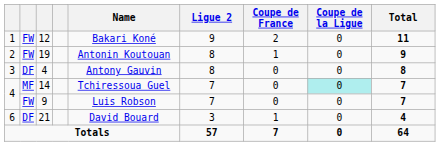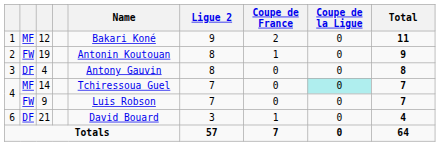 <table class="wikitable" style="text-align:center">
 <tr>
 <th width=15></th>
 <th width=15></th>
 <th width=15></th>
 <th width=15></th>
 <th width=145>Name</th>
 <th width=80><strong><a href='#'>Ligue 2</a></strong></th>
 <th width=80><strong><a href='#'>Coupe de France</a></strong></th>
 <th width=80><strong><a href='#'>Coupe de la Ligue</a></strong></th>
 <th width=80>Total</th>
 </tr>
 <tr>
 <td rowspan=1>1</td>
-<td align=center><a href='#'>FW</a></td>
+<td align=center><a href='#'>MF</a></td>
 <td align=center>12</td>
 <td></td>
 <td><a href='#'>Bakari Koné</a></td>
 <td>9</td>
 <td>2</td>
 <td>0</td>
 <td><strong>11</strong></td>
 </tr>
 <tr>
 <td rowspan=1>2</td>
 <td align=center><a href='#'>FW</a></td>
 <td align=center>19</td>
 <td></td>
 <td><a href='#'>Antonin Koutouan</a></td>
 <td>8</td>
 <td>1</td>
 <td>0</td>
 <td><strong>9</strong></td>
 </tr>
 <tr>
 <td rowspan=1>3</td>
 <td align=center><a href='#'>DF</a></td>
 <td align=center>4</td>
 <td></td>
 <td><a href='#'>Antony Gauvin</a></td>
 <td>8</td>
 <td>0</td>
 <td>0</td>
 <td><strong>8</strong></td>
 </tr>
 <tr>
 <td rowspan=2>4</td>
 <td align=center><a href='#'>MF</a></td>
 <td align=center>14</td>
 <td></td>
 <td><a href='#'>Tchiressoua Guel</a></td>
 <td>7</td>
 <td>0</td>
 <td style="background: paleturquoise;">0</td>
 <td><strong>7</strong></td>
 </tr>
 <tr>
 <td align=center><a href='#'>FW</a></td>
 <td align=center>9</td>
 <td></td>
 <td><a href='#'>Luis Robson</a></td>
 <td>7</td>
 <td>0</td>
 <td>0</td>
 <td><strong>7</strong></td>
 </tr>
 <tr>
 <td rowspan=1>6</td>
 <td align=center><a href='#'>DF</a></td>
 <td align=center>21</td>
 <td></td>
 <td><a href='#'>David Bouard</a></td>
 <td>3</td>
 <td>1</td>
 <td>0</td>
 <td><strong>4</strong></td>
 </tr>
 <tr>
 <td colspan=5><strong>Totals</strong></td>
 <td><strong>57</strong></td>
 <td><strong>7</strong></td>
 <td><strong>0</strong></td>
 <td><strong>64</strong></td>
 </tr>
 </table>
